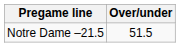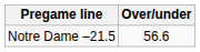 <table class="wikitable">
 <tr align="center">
 <th style=>Pregame line</th>
 <th style=>Over/under</th>
 </tr>
 <tr align="center">
 <td>Notre Dame –21.5</td>
-<td>51.5</td>
+<td>56.6</td>
 </tr>
 </table>
